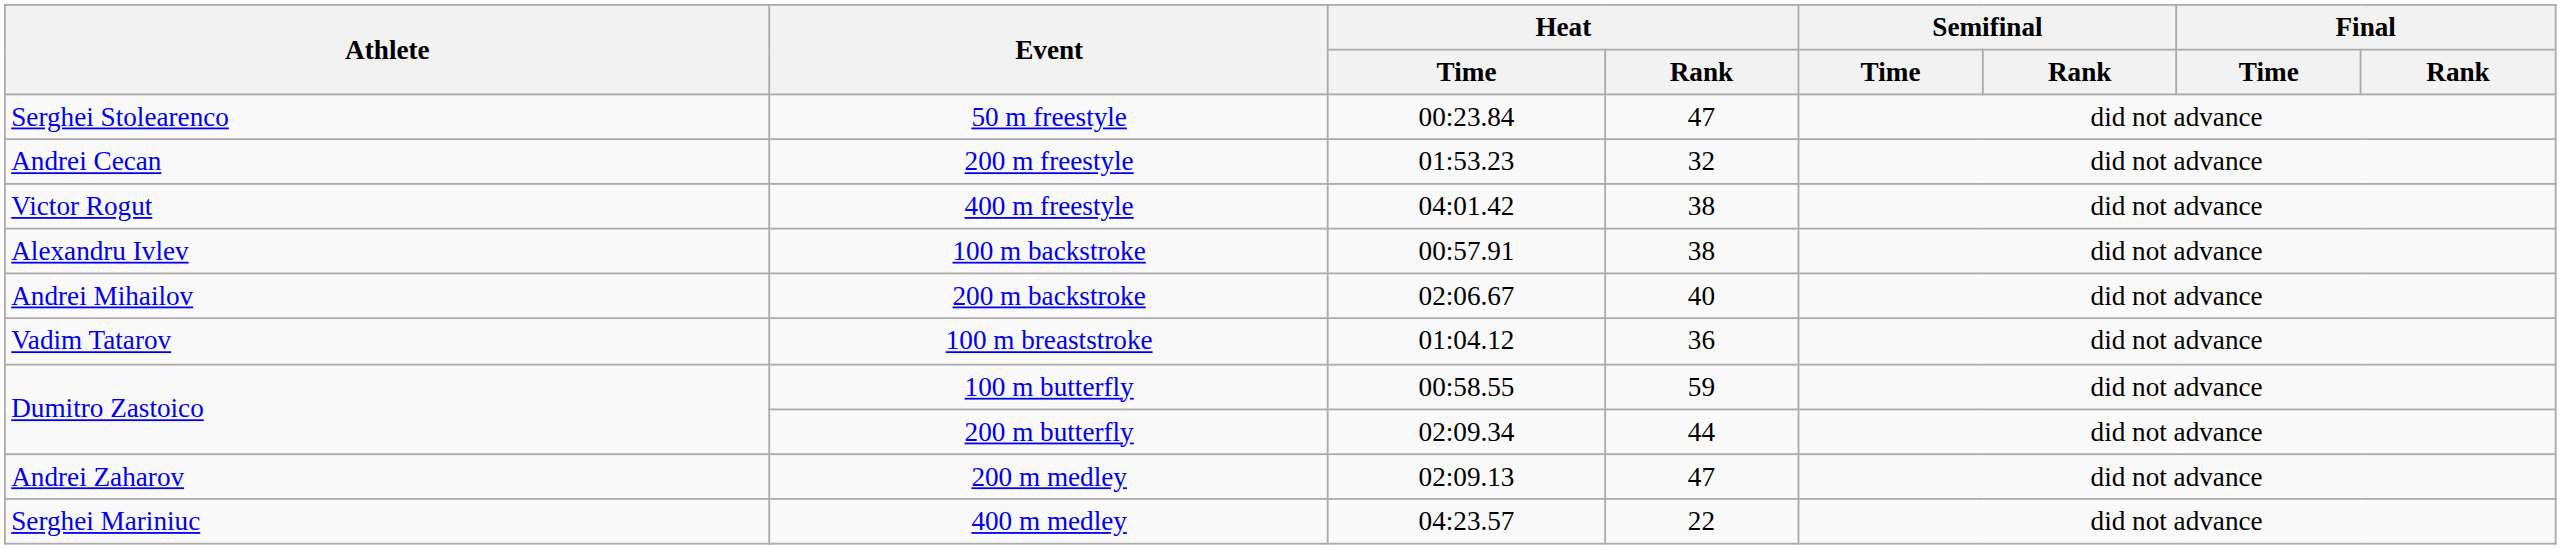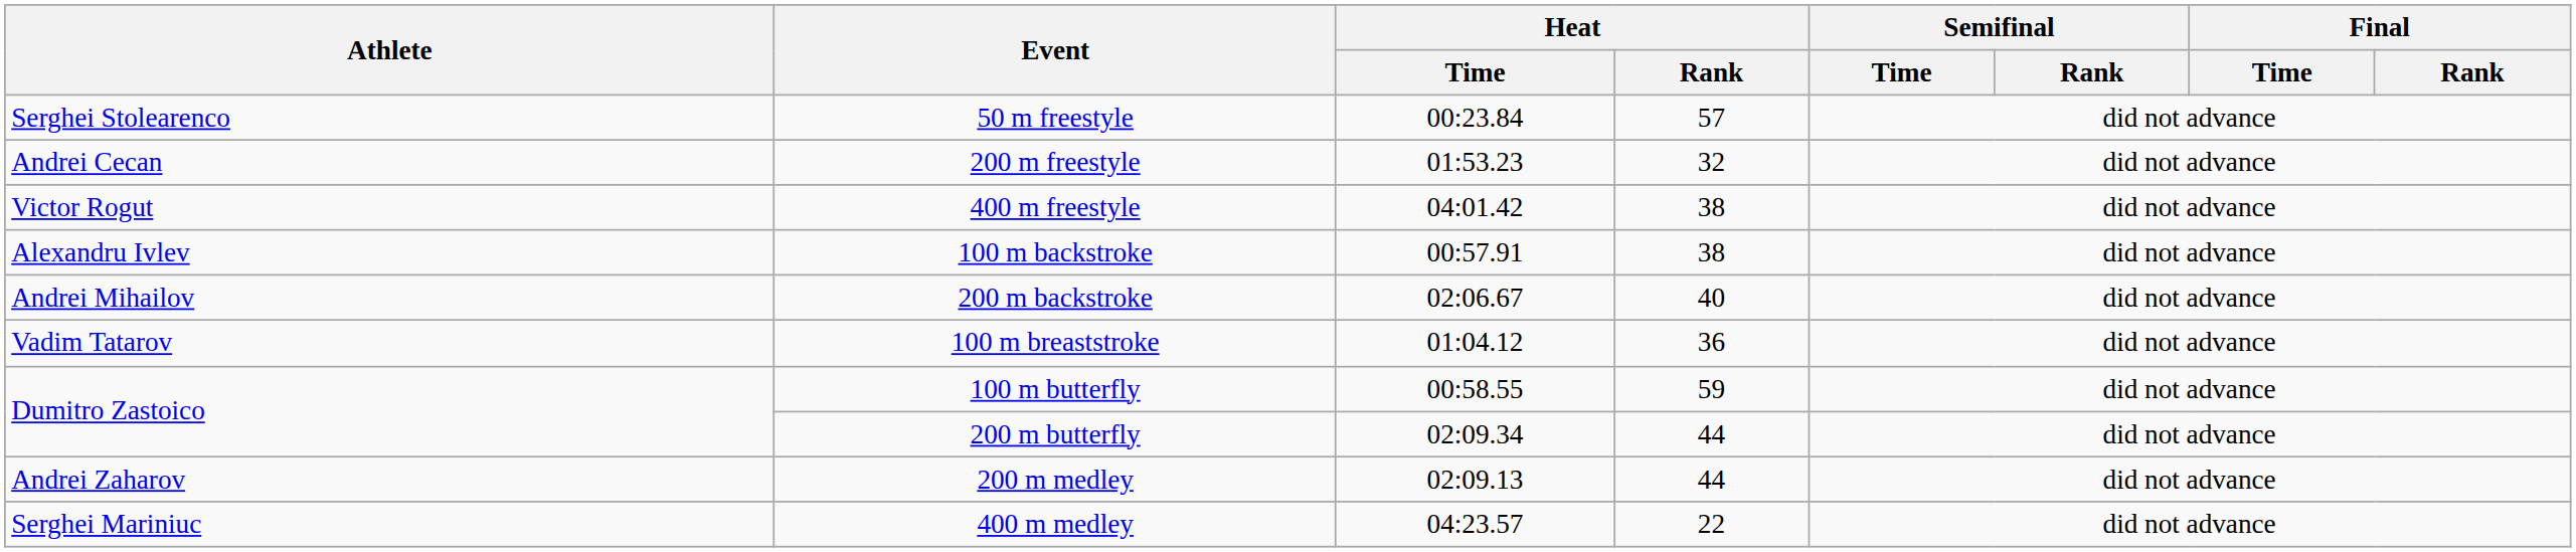 <table class=wikitable style="font-size:95%" width="90%">
 <tr>
 <th rowspan="2">Athlete</th>
 <th rowspan="2">Event</th>
 <th colspan="2">Heat</th>
 <th colspan="2">Semifinal</th>
 <th colspan="2">Final</th>
 </tr>
 <tr>
 <th>Time</th>
 <th>Rank</th>
 <th>Time</th>
 <th>Rank</th>
 <th>Time</th>
 <th>Rank</th>
 </tr>
 <tr>
 <td width=30%><a href='#'>Serghei Stolearenco</a></td>
 <td align=center><a href='#'>50 m freestyle</a></td>
 <td align=center>00:23.84</td>
-<td align=center>47</td>
+<td align=center>57</td>
 <td align=center colspan="4">did not advance</td>
 </tr>
 <tr>
 <td width=30%><a href='#'>Andrei Cecan</a></td>
 <td align=center><a href='#'>200 m freestyle</a></td>
 <td align=center>01:53.23</td>
 <td align=center>32</td>
 <td align=center colspan="4">did not advance</td>
 </tr>
 <tr>
 <td width=30%><a href='#'>Victor Rogut</a></td>
 <td align=center><a href='#'>400 m freestyle</a></td>
 <td align=center>04:01.42</td>
 <td align=center>38</td>
 <td align=center colspan="4">did not advance</td>
 </tr>
 <tr>
 <td width=30%><a href='#'>Alexandru Ivlev</a></td>
 <td align=center><a href='#'>100 m backstroke</a></td>
 <td align=center>00:57.91</td>
 <td align=center>38</td>
 <td align=center colspan="4">did not advance</td>
 </tr>
 <tr>
 <td width=30%><a href='#'>Andrei Mihailov</a></td>
 <td align=center><a href='#'>200 m backstroke</a></td>
 <td align=center>02:06.67</td>
 <td align=center>40</td>
 <td align=center colspan="4">did not advance</td>
 </tr>
 <tr>
 <td width=30%><a href='#'>Vadim Tatarov</a></td>
 <td align=center><a href='#'>100 m breaststroke</a></td>
 <td align=center>01:04.12</td>
 <td align=center>36</td>
 <td align=center colspan="4">did not advance</td>
 </tr>
 <tr>
 <td width=30% rowspan=2><a href='#'>Dumitro Zastoico</a></td>
 <td align=center><a href='#'>100 m butterfly</a></td>
 <td align=center>00:58.55</td>
 <td align=center>59</td>
 <td align=center colspan="4">did not advance</td>
 </tr>
 <tr>
 <td align=center><a href='#'>200 m butterfly</a></td>
 <td align=center>02:09.34</td>
 <td align=center>44</td>
 <td align=center colspan="4">did not advance</td>
 </tr>
 <tr>
 <td width=30%><a href='#'>Andrei Zaharov</a></td>
 <td align=center><a href='#'>200 m medley</a></td>
 <td align=center>02:09.13</td>
-<td align=center>47</td>
+<td align=center>44</td>
 <td align=center colspan="4">did not advance</td>
 </tr>
 <tr>
 <td width=30%><a href='#'>Serghei Mariniuc</a></td>
 <td align=center><a href='#'>400 m medley</a></td>
 <td align=center>04:23.57</td>
 <td align=center>22</td>
 <td align=center colspan="4">did not advance</td>
 </tr>
 </table>
